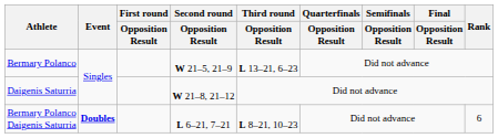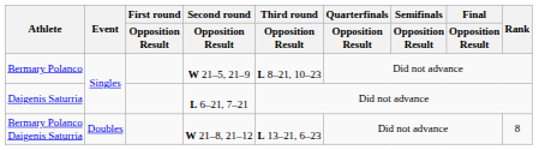 <table class="wikitable" style="font-size:90%">
 <tr>
 <th rowspan="2">Athlete</th>
 <th rowspan="2">Event</th>
 <th>First round</th>
 <th>Second round</th>
 <th>Third round</th>
 <th>Quarterfinals</th>
 <th>Semifinals</th>
 <th>Final</th>
 <th rowspan="2">Rank</th>
 </tr>
 <tr>
 <th>Opposition<br>Result</th>
 <th>Opposition<br>Result</th>
 <th>Opposition<br>Result</th>
 <th>Opposition<br>Result</th>
 <th>Opposition<br>Result</th>
 <th>Opposition<br>Result</th>
 </tr>
 <tr align=center>
 <td><a href='#'>Bermary Polanco</a></td>
 <td rowspan="2"><a href='#'>Singles</a></td>
 <td align=center></td>
 <td><br><strong>W</strong> 21–5, 21–9</td>
-<td><br><strong>L</strong> 13–21, 6–23</td>
+<td align=center><br><strong>L</strong> 8–21, 10–23</td>
 <td colspan=4>Did not advance</td>
 </tr>
 <tr align=center>
 <td><a href='#'>Daigenis Saturria</a></td>
 <td></td>
-<td align=center><br><strong>W</strong> 21–8, 21–12</td>
+<td align=center><br><strong>L</strong> 6–21, 7–21</td>
 <td colspan=5>Did not advance</td>
 </tr>
 <tr align=center>
 <td><a href='#'>Bermary Polanco</a><br><a href='#'>Daigenis Saturria</a></td>
-<td><strong><a href='#'>Doubles</a></strong></td>
+<td><a href='#'>Doubles</a></td>
 <td></td>
-<td align=center><br><strong>L</strong> 6–21, 7–21</td>
-<td align=center><br><strong>L</strong> 8–21, 10–23</td>
+<td align=center><br><strong>W</strong> 21–8, 21–12</td>
+<td><br><strong>L</strong> 13–21, 6–23</td>
 <td colspan=3>Did not advance</td>
-<td>6</td>
+<td>8</td>
 </tr>
 </table>
